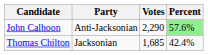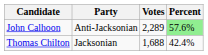 <table class=wikitable>
 <tr>
 <th>Candidate</th>
 <th>Party</th>
 <th>Votes</th>
 <th>Percent</th>
 </tr>
 <tr>
 <td><a href='#'>John Calhoon</a></td>
 <td>Anti-Jacksonian</td>
-<td>2,290</td>
+<td>2,289</td>
 <td style="background: lightgreen;">57.6%</td>
 </tr>
 <tr>
 <td><a href='#'>Thomas Chilton</a></td>
 <td>Jacksonian</td>
-<td>1,685</td>
+<td>1,688</td>
 <td>42.4%</td>
 </tr>
 </table>
